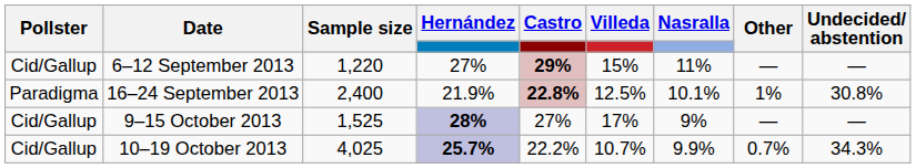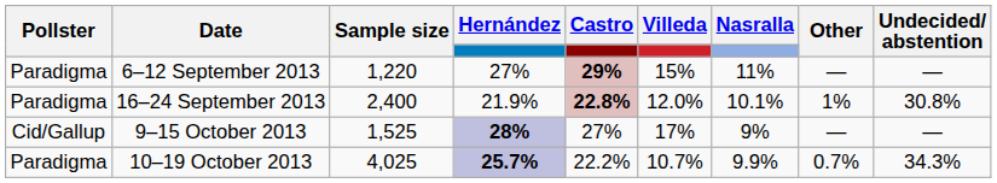 <table class="wikitable" style="text-align:center; font-size:95%; line-height:16px;">
 <tr>
 <th rowspan=2>Pollster</th>
 <th rowspan=2>Date</th>
 <th rowspan=2>Sample size</th>
 <th><a href='#'>Hernández</a><br></th>
 <th><a href='#'>Castro</a><br></th>
 <th><a href='#'>Villeda</a><br></th>
 <th><a href='#'>Nasralla</a><br></th>
 <th rowspan=2 style="width:50px;">Other</th>
 <th rowspan=2 style="width:50px;">Undecided/<br>abstention</th>
 </tr>
 <tr>
 <th style="background:#007DBC;"></th>
 <th style="background:#8B0000;"></th>
 <th style="background:#CE2029;"></th>
 <th style="background:#8dade3;"></th>
 </tr>
 <tr>
-<td>Cid/Gallup</td>
+<td>Paradigma</td>
 <td>6–12 September 2013</td>
 <td>1,220</td>
 <td>27%</td>
 <td style="background:#E2BFBF;"><strong>29%</strong></td>
 <td>15%</td>
 <td>11%</td>
 <td>—</td>
 <td>—</td>
 </tr>
 <tr>
 <td>Paradigma</td>
 <td>16–24 September 2013</td>
 <td>2,400</td>
 <td>21.9%</td>
 <td style="background:#E2BFBF;"><strong>22.8%</strong></td>
-<td>12.5%</td>
+<td>12.0%</td>
 <td>10.1%</td>
 <td>1%</td>
 <td>30.8%</td>
 </tr>
 <tr>
 <td>Cid/Gallup</td>
 <td>9–15 October 2013</td>
 <td>1,525</td>
 <td style="background:#BFBFDF"><strong>28%</strong></td>
 <td>27%</td>
 <td>17%</td>
 <td>9%</td>
 <td>—</td>
 <td>—</td>
 </tr>
 <tr>
-<td>Cid/Gallup</td>
+<td>Paradigma</td>
 <td>10–19 October 2013</td>
 <td>4,025</td>
 <td style="background:#BFBFDF"><strong>25.7%</strong></td>
 <td>22.2%</td>
 <td>10.7%</td>
 <td>9.9%</td>
 <td>0.7%</td>
 <td>34.3%</td>
 </tr>
 </table>
